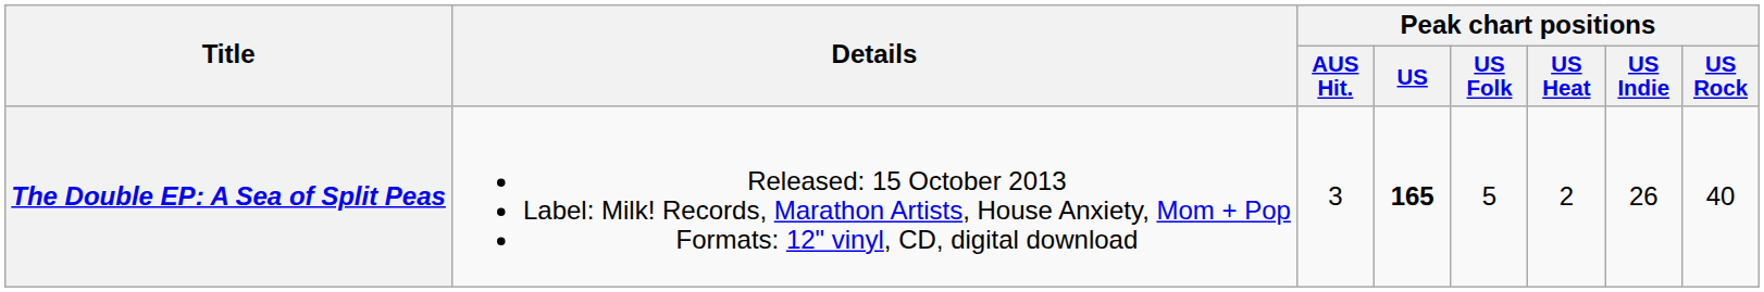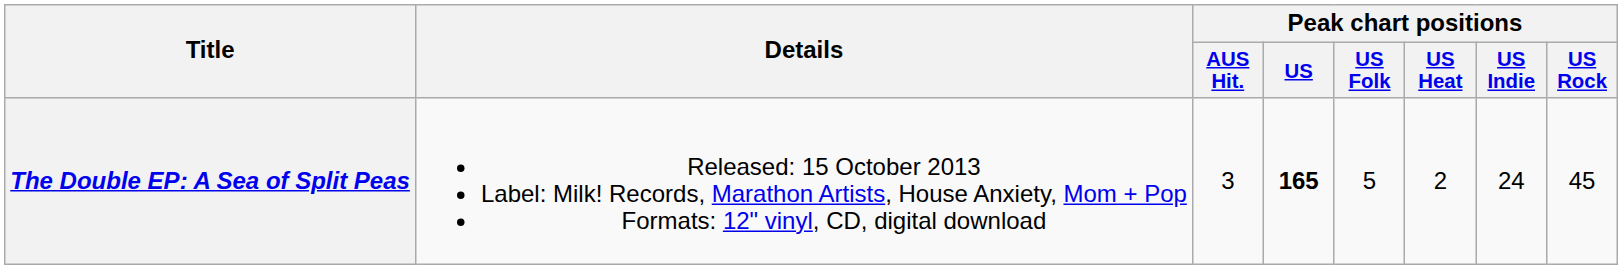 <table class="wikitable plainrowheaders" style="text-align:center;">
 <tr>
 <th scope="col" rowspan="2">Title</th>
 <th scope="col" rowspan="2">Details</th>
 <th scope="col" colspan="6">Peak chart positions</th>
 </tr>
 <tr>
 <th scope="col" style="width:3em;font-size:85%"><a href='#'>AUS<br>Hit.</a><br></th>
 <th scope="col" style="width:3em;font-size:85%"><a href='#'>US</a><br></th>
 <th scope="col" style="width:3em;font-size:85%"><a href='#'>US<br>Folk</a><br></th>
 <th scope="col" style="width:3em;font-size:85%"><a href='#'>US<br>Heat</a><br></th>
 <th scope="col" style="width:3em;font-size:85%"><a href='#'>US<br>Indie</a><br></th>
 <th scope="col" style="width:3em;font-size:85%"><a href='#'>US<br>Rock</a><br></th>
 </tr>
 <tr>
 <th scope="row"><em><a href='#'>The Double EP: A Sea of Split Peas</a></em></th>
 <td><br><ul><li>Released: 15 October 2013</li><li>Label: Milk! Records, <a href='#'>Marathon Artists</a>, House Anxiety, <a href='#'>Mom + Pop</a></li><li>Formats: <a href='#'>12" vinyl</a>, CD, digital download</li></ul></td>
 <td>3</td>
 <td><strong>165</strong></td>
 <td>5</td>
 <td>2</td>
-<td>26</td>
-<td>40</td>
+<td>24</td>
+<td>45</td>
 </tr>
 </table>
